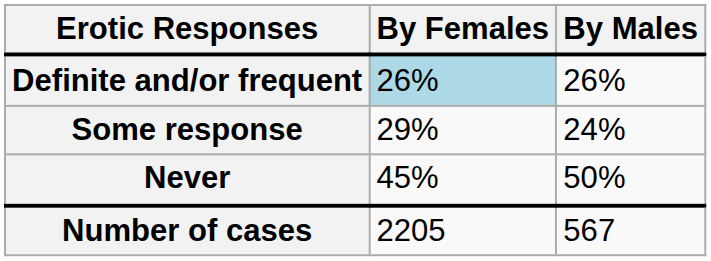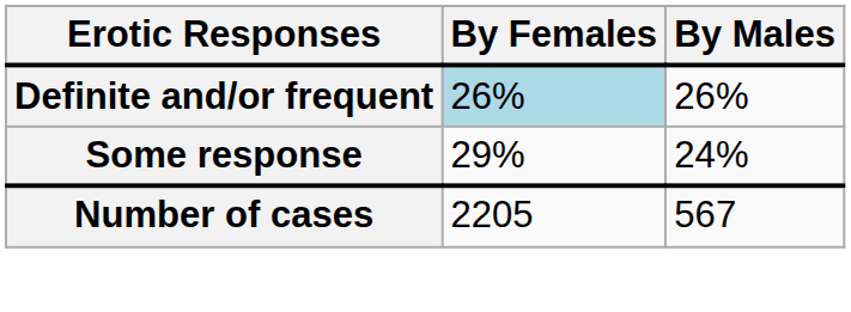 <table class="wikitable">
 <tr style="border-bottom:2px solid black;">
 <th>Erotic Responses</th>
 <th>By Females</th>
 <th>By Males</th>
 </tr>
 <tr>
 <th>Definite and/or frequent</th>
 <td style="background: lightblue;">26%</td>
 <td>26%</td>
 </tr>
 <tr>
 <th>Some response</th>
 <td>29%</td>
 <td>24%</td>
 </tr>
-<tr>
-<th>Never</th>
-<td>45%</td>
-<td>50%</td>
-</tr>
 <tr style="border-top:2px solid black;">
 <th>Number of cases</th>
 <td>2205</td>
 <td>567</td>
 </tr>
 </table>
